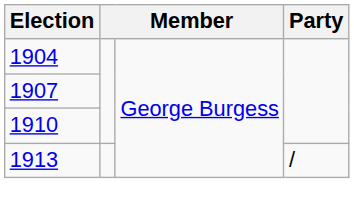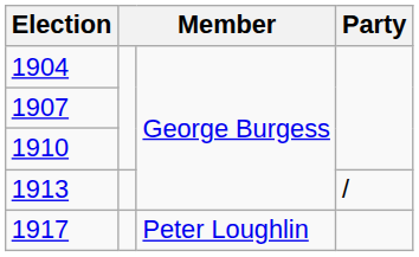 <table class="wikitable">
 <tr>
 <th>Election</th>
 <th colspan="2">Member</th>
 <th>Party</th>
 </tr>
 <tr>
 <td><a href='#'>1904</a></td>
 <td rowspan="3" > </td>
 <td rowspan="4"><a href='#'>George Burgess</a></td>
 <td rowspan="3"></td>
 </tr>
 <tr>
 <td><a href='#'>1907</a></td>
 </tr>
 <tr>
 <td><a href='#'>1910</a></td>
 </tr>
 <tr>
 <td><a href='#'>1913</a></td>
 <td> </td>
 <td> / </td>
 </tr>
+<tr>
+<td><a href='#'>1917</a></td>
+<td> </td>
+<td><a href='#'>Peter Loughlin</a></td>
+<td></td>
+</tr>
 </table>
